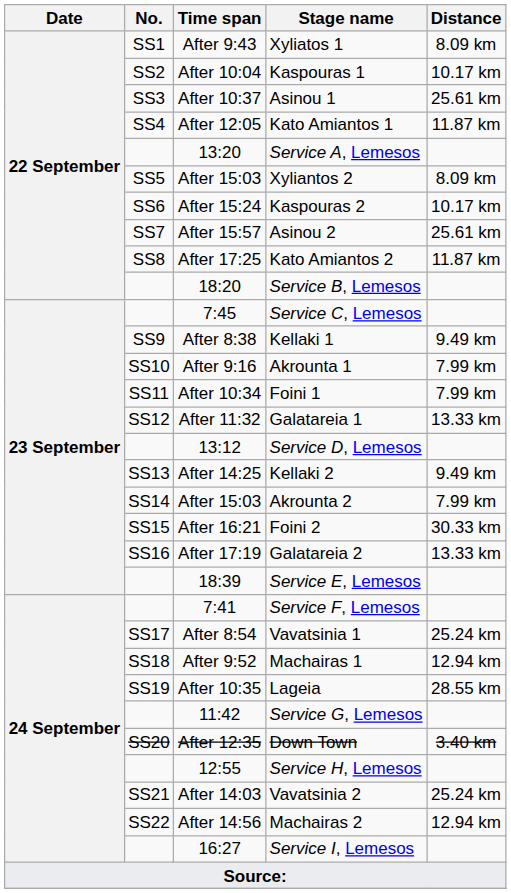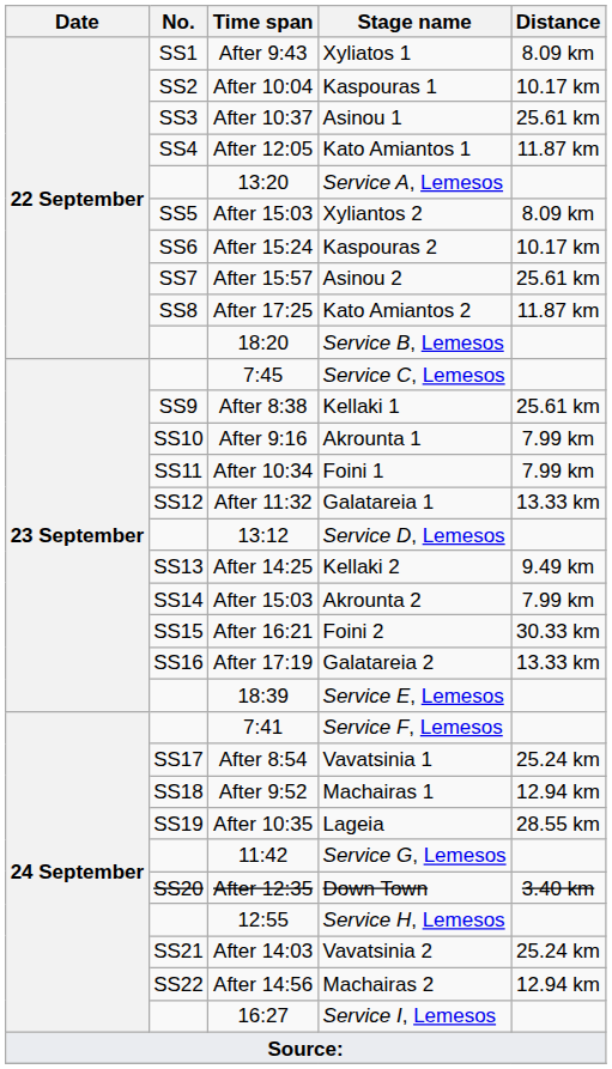 <table class="wikitable" style="font-size: 85%;">
 <tr>
 <th>Date</th>
 <th>No.</th>
 <th>Time span</th>
 <th>Stage name</th>
 <th>Distance</th>
 </tr>
 <tr>
 <th rowspan="10">22 September</th>
 <td align="center">SS1</td>
 <td align="center">After 9:43</td>
 <td>Xyliatos 1</td>
 <td align="center">8.09 km</td>
 </tr>
 <tr>
 <td align="center">SS2</td>
 <td align="center">After 10:04</td>
 <td>Kaspouras 1</td>
 <td align="center">10.17 km</td>
 </tr>
 <tr>
 <td align="center">SS3</td>
 <td align="center">After 10:37</td>
 <td>Asinou 1</td>
 <td align="center">25.61 km</td>
 </tr>
 <tr>
 <td align="center">SS4</td>
 <td align="center">After 12:05</td>
 <td>Kato Amiantos 1</td>
 <td align="center">11.87 km</td>
 </tr>
 <tr>
 <td align="center"></td>
 <td align="center">13:20</td>
 <td><em>Service A</em>, <a href='#'>Lemesos</a></td>
 <td></td>
 </tr>
 <tr>
 <td align="center">SS5</td>
 <td align="center">After 15:03</td>
 <td>Xyliantos 2</td>
 <td align="center">8.09 km</td>
 </tr>
 <tr>
 <td align="center">SS6</td>
 <td align="center">After 15:24</td>
 <td>Kaspouras 2</td>
 <td align="center">10.17 km</td>
 </tr>
 <tr>
 <td align="center">SS7</td>
 <td align="center">After 15:57</td>
 <td>Asinou 2</td>
 <td align="center">25.61 km</td>
 </tr>
 <tr>
 <td align="center">SS8</td>
 <td align="center">After 17:25</td>
 <td>Kato Amiantos 2</td>
 <td align="center">11.87 km</td>
 </tr>
 <tr>
 <td align="center"></td>
 <td align="center">18:20</td>
 <td><em>Service B</em>, <a href='#'>Lemesos</a></td>
 <td></td>
 </tr>
 <tr>
 <th rowspan="11">23 September</th>
 <td align="center"></td>
 <td align="center">7:45</td>
 <td><em>Service C</em>, <a href='#'>Lemesos</a></td>
 <td></td>
 </tr>
 <tr>
 <td align="center">SS9</td>
 <td align="center">After 8:38</td>
 <td>Kellaki 1</td>
-<td align="center">9.49 km</td>
+<td align="center">25.61 km</td>
 </tr>
 <tr>
 <td align="center">SS10</td>
 <td align="center">After 9:16</td>
 <td>Akrounta 1</td>
 <td align="center">7.99 km</td>
 </tr>
 <tr>
 <td align="center">SS11</td>
 <td align="center">After 10:34</td>
 <td>Foini 1</td>
 <td align="center">7.99 km</td>
 </tr>
 <tr>
 <td align="center">SS12</td>
 <td align="center">After 11:32</td>
 <td>Galatareia 1</td>
 <td align="center">13.33 km</td>
 </tr>
 <tr>
 <td align="center"></td>
 <td align="center">13:12</td>
 <td><em>Service D</em>, <a href='#'>Lemesos</a></td>
 <td></td>
 </tr>
 <tr>
 <td align="center">SS13</td>
 <td align="center">After 14:25</td>
 <td>Kellaki 2</td>
 <td align="center">9.49 km</td>
 </tr>
 <tr>
 <td align="center">SS14</td>
 <td align="center">After 15:03</td>
 <td>Akrounta 2</td>
 <td align="center">7.99 km</td>
 </tr>
 <tr>
 <td align="center">SS15</td>
 <td align="center">After 16:21</td>
 <td>Foini 2</td>
 <td align="center">30.33 km</td>
 </tr>
 <tr>
 <td align="center">SS16</td>
 <td align="center">After 17:19</td>
 <td>Galatareia 2</td>
 <td align="center">13.33 km</td>
 </tr>
 <tr>
 <td align="center"></td>
 <td align="center">18:39</td>
 <td><em>Service E</em>, <a href='#'>Lemesos</a></td>
 <td></td>
 </tr>
 <tr>
 <th rowspan="10">24 September</th>
 <td align="center"></td>
 <td align="center">7:41</td>
 <td><em>Service F</em>, <a href='#'>Lemesos</a></td>
 <td></td>
 </tr>
 <tr>
 <td align="center">SS17</td>
 <td align="center">After 8:54</td>
 <td>Vavatsinia 1</td>
 <td align="center">25.24 km</td>
 </tr>
 <tr>
 <td align="center">SS18</td>
 <td align="center">After 9:52</td>
 <td>Machairas 1</td>
 <td align="center">12.94 km</td>
 </tr>
 <tr>
 <td align="center">SS19</td>
 <td align="center">After 10:35</td>
 <td>Lageia</td>
 <td align="center">28.55 km</td>
 </tr>
 <tr>
 <td align="center"></td>
 <td align="center">11:42</td>
 <td><em>Service G</em>, <a href='#'>Lemesos</a></td>
 <td></td>
 </tr>
 <tr>
 <td align="center"><s>SS20</s></td>
 <td align="center"><s>After 12:35</s></td>
 <td><s>Down Town</s></td>
 <td align="center"><s>3.40 km</s></td>
 </tr>
 <tr>
 <td align="center"></td>
 <td align="center">12:55</td>
 <td><em>Service H</em>, <a href='#'>Lemesos</a></td>
 <td></td>
 </tr>
 <tr>
 <td align="center">SS21</td>
 <td align="center">After 14:03</td>
 <td>Vavatsinia 2</td>
 <td align="center">25.24 km</td>
 </tr>
 <tr>
 <td align="center">SS22</td>
 <td align="center">After 14:56</td>
 <td>Machairas 2</td>
 <td align="center">12.94 km</td>
 </tr>
 <tr>
 <td align="center"></td>
 <td align="center">16:27</td>
 <td><em>Service I</em>, <a href='#'>Lemesos</a></td>
 <td></td>
 </tr>
 <tr>
 <td colspan="5" style="background-color:#EAECF0;text-align:center"><strong>Source:</strong></td>
 </tr>
 <tr>
 </tr>
 </table>
